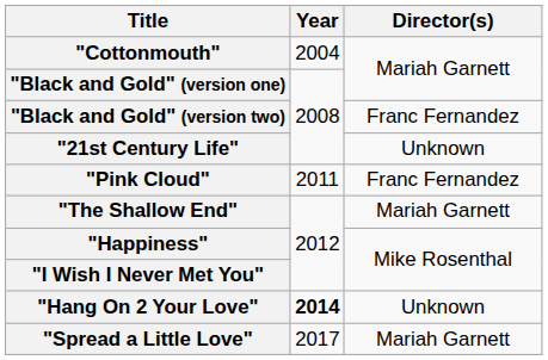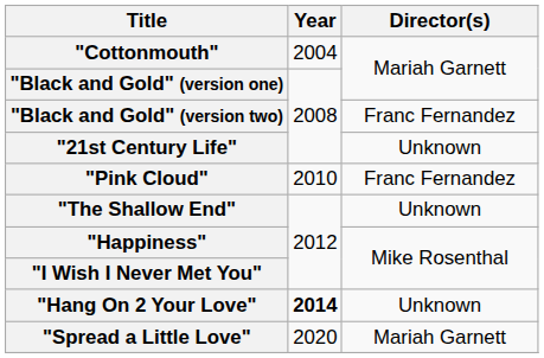 <table class="wikitable plainrowheaders" style="text-align:center;">
 <tr>
 <th scope="col" style="width:220px">Title</th>
 <th scope="col">Year</th>
 <th scope="col" style="width:150px;">Director(s)</th>
 </tr>
 <tr>
 <th scope="row">"Cottonmouth"</th>
 <td>2004</td>
 <td rowspan="2">Mariah Garnett</td>
 </tr>
 <tr>
 <th scope="row">"Black and Gold" <small>(version one)</small></th>
 <td rowspan="3">2008</td>
 </tr>
 <tr>
 <th scope="row">"Black and Gold" <small>(version two)</small></th>
 <td>Franc Fernandez</td>
 </tr>
 <tr>
 <th scope="row">"21st Century Life"</th>
 <td>Unknown</td>
 </tr>
 <tr>
 <th scope="row">"Pink Cloud"</th>
-<td>2011</td>
+<td>2010</td>
 <td>Franc Fernandez</td>
 </tr>
 <tr>
 <th scope="row">"The Shallow End"</th>
 <td rowspan="3">2012</td>
-<td>Mariah Garnett</td>
+<td>Unknown</td>
 </tr>
 <tr>
 <th scope="row">"Happiness"</th>
 <td rowspan="2">Mike Rosenthal</td>
 </tr>
 <tr>
 <th scope="row">"I Wish I Never Met You"</th>
 </tr>
 <tr>
 <th scope="row">"Hang On 2 Your Love"</th>
 <td><strong>2014</strong></td>
 <td>Unknown</td>
 </tr>
 <tr>
 <th scope="row">"Spread a Little Love"</th>
-<td>2017</td>
+<td>2020</td>
 <td>Mariah Garnett</td>
 </tr>
 <tr>
 </tr>
 </table>
